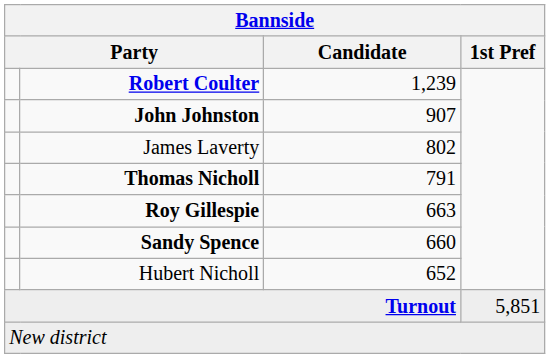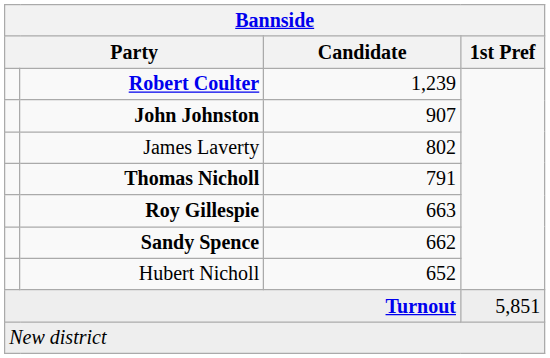 <table class="wikitable">
 <tr>
 <th colspan="4" align="center"><a href='#'>Bannside</a></th>
 </tr>
 <tr>
 <th colspan="2" align="center" width=200>Party</th>
 <th width=150>Candidate</th>
 <th width=60>1st Pref</th>
 </tr>
 <tr>
 <td></td>
 <td align="right"><strong><a href='#'>Robert Coulter</a></strong></td>
 <td align="right">1,239</td>
 </tr>
 <tr>
 <td></td>
 <td align="right"><strong>John Johnston</strong></td>
 <td align="right">907</td>
 </tr>
 <tr>
 <td></td>
 <td align="right">James Laverty</td>
 <td align="right">802</td>
 </tr>
 <tr>
 <td></td>
 <td align="right"><strong>Thomas Nicholl</strong></td>
 <td align="right">791</td>
 </tr>
 <tr>
 <td></td>
 <td align="right"><strong>Roy Gillespie</strong></td>
 <td align="right">663</td>
 </tr>
 <tr>
 <td></td>
 <td align="right"><strong>Sandy Spence</strong></td>
-<td align="right">660</td>
+<td align="right">662</td>
 </tr>
 <tr>
 <td></td>
 <td align="right">Hubert Nicholl</td>
 <td align="right">652</td>
 </tr>
 <tr bgcolor="EEEEEE">
 <td colspan=3 align="right"><strong><a href='#'>Turnout</a></strong></td>
 <td align="right">5,851</td>
 </tr>
 <tr bgcolor="EEEEEE">
 <td colspan=4><em>New district</em></td>
 </tr>
 </table>
